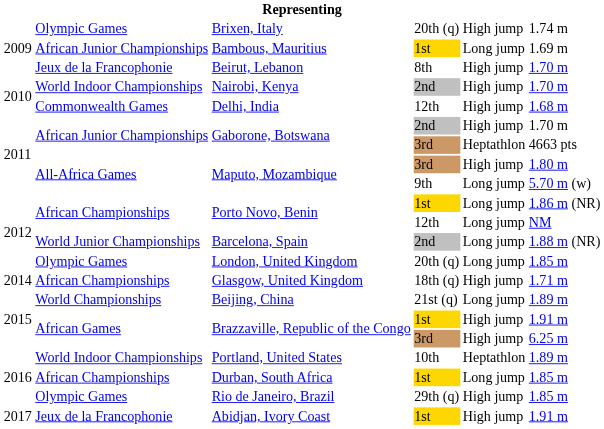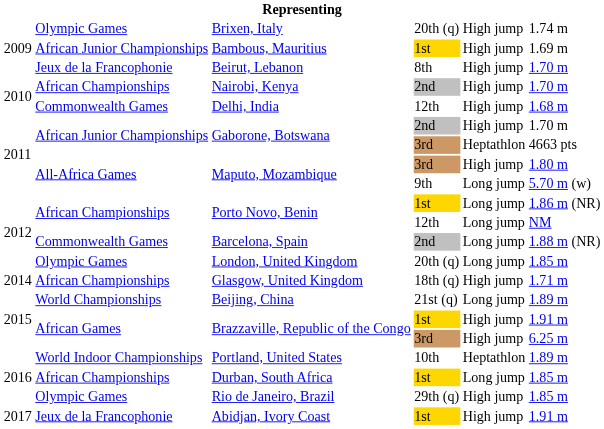 <table>
 <tr>
 <th colspan="6">Representing </th>
 </tr>
 <tr>
 <td rowspan=3>2009</td>
 <td><a href='#'>Olympic Games</a></td>
 <td><a href='#'>Brixen, Italy</a></td>
 <td>20th (q)</td>
 <td>High jump</td>
 <td>1.74 m</td>
 </tr>
 <tr>
 <td><a href='#'>African Junior Championships</a></td>
 <td><a href='#'>Bambous, Mauritius</a></td>
 <td bgcolor=gold>1st</td>
-<td>Long jump</td>
+<td>High jump</td>
 <td>1.69 m</td>
 </tr>
 <tr>
 <td><a href='#'>Jeux de la Francophonie</a></td>
 <td><a href='#'>Beirut, Lebanon</a></td>
 <td>8th</td>
 <td>High jump</td>
 <td><a href='#'>1.70 m</a></td>
 </tr>
 <tr>
 <td rowspan=2>2010</td>
-<td><a href='#'>World Indoor Championships</a></td>
+<td><a href='#'>African Championships</a></td>
 <td><a href='#'>Nairobi, Kenya</a></td>
 <td bgcolor=silver>2nd</td>
 <td>High jump</td>
 <td><a href='#'>1.70 m</a></td>
 </tr>
 <tr>
 <td><a href='#'>Commonwealth Games</a></td>
 <td><a href='#'>Delhi, India</a></td>
 <td>12th</td>
 <td>High jump</td>
 <td><a href='#'>1.68 m</a></td>
 </tr>
 <tr>
 <td rowspan=4>2011</td>
 <td rowspan=2><a href='#'>African Junior Championships</a></td>
 <td rowspan=2><a href='#'>Gaborone, Botswana</a></td>
 <td bgcolor=silver>2nd</td>
 <td>High jump</td>
 <td>1.70 m</td>
 </tr>
 <tr>
 <td bgcolor=cc9966>3rd</td>
 <td>Heptathlon</td>
 <td>4663 pts</td>
 </tr>
 <tr>
 <td rowspan=2><a href='#'>All-Africa Games</a></td>
 <td rowspan=2><a href='#'>Maputo, Mozambique</a></td>
 <td bgcolor=cc9966>3rd</td>
 <td>High jump</td>
 <td><a href='#'>1.80 m</a></td>
 </tr>
 <tr>
 <td>9th</td>
 <td>Long jump</td>
 <td><a href='#'>5.70 m</a> (w)</td>
 </tr>
 <tr>
 <td rowspan=4>2012</td>
 <td rowspan=2><a href='#'>African Championships</a></td>
 <td rowspan=2><a href='#'>Porto Novo, Benin</a></td>
 <td bgcolor=gold>1st</td>
 <td>Long jump</td>
 <td><a href='#'>1.86 m</a> (NR)</td>
 </tr>
 <tr>
 <td>12th</td>
 <td>Long jump</td>
 <td><a href='#'>NM</a></td>
 </tr>
 <tr>
-<td><a href='#'>World Junior Championships</a></td>
+<td><a href='#'>Commonwealth Games</a></td>
 <td><a href='#'>Barcelona, Spain</a></td>
 <td bgcolor=silver>2nd</td>
 <td>Long jump</td>
 <td><a href='#'>1.88 m</a> (NR)</td>
 </tr>
 <tr>
 <td><a href='#'>Olympic Games</a></td>
 <td><a href='#'>London, United Kingdom</a></td>
 <td>20th (q)</td>
 <td>Long jump</td>
 <td><a href='#'>1.85 m</a></td>
 </tr>
 <tr>
 <td>2014</td>
 <td><a href='#'>African Championships</a></td>
 <td><a href='#'>Glasgow, United Kingdom</a></td>
 <td>18th (q)</td>
 <td>High jump</td>
 <td><a href='#'>1.71 m</a></td>
 </tr>
 <tr>
 <td rowspan=3>2015</td>
 <td><a href='#'>World Championships</a></td>
 <td><a href='#'>Beijing, China</a></td>
 <td>21st (q)</td>
 <td>Long jump</td>
 <td><a href='#'>1.89 m</a></td>
 </tr>
 <tr>
 <td rowspan=2><a href='#'>African Games</a></td>
 <td rowspan=2><a href='#'>Brazzaville, Republic of the Congo</a></td>
 <td bgcolor=gold>1st</td>
 <td>High jump</td>
 <td><a href='#'>1.91 m</a></td>
 </tr>
 <tr>
 <td bgcolor=cc9966>3rd</td>
 <td>High jump</td>
 <td><a href='#'>6.25 m</a></td>
 </tr>
 <tr>
 <td rowspan=3>2016</td>
 <td><a href='#'>World Indoor Championships</a></td>
 <td><a href='#'>Portland, United States</a></td>
 <td>10th</td>
 <td>Heptathlon</td>
 <td><a href='#'>1.89 m</a></td>
 </tr>
 <tr>
 <td><a href='#'>African Championships</a></td>
 <td><a href='#'>Durban, South Africa</a></td>
 <td bgcolor=gold>1st</td>
 <td>Long jump</td>
 <td><a href='#'>1.85 m</a></td>
 </tr>
 <tr>
 <td><a href='#'>Olympic Games</a></td>
 <td><a href='#'>Rio de Janeiro, Brazil</a></td>
 <td>29th (q)</td>
 <td>High jump</td>
 <td><a href='#'>1.85 m</a></td>
 </tr>
 <tr>
 <td>2017</td>
 <td><a href='#'>Jeux de la Francophonie</a></td>
 <td><a href='#'>Abidjan, Ivory Coast</a></td>
 <td bgcolor=gold>1st</td>
 <td>High jump</td>
 <td><a href='#'>1.91 m</a></td>
 </tr>
 </table>
